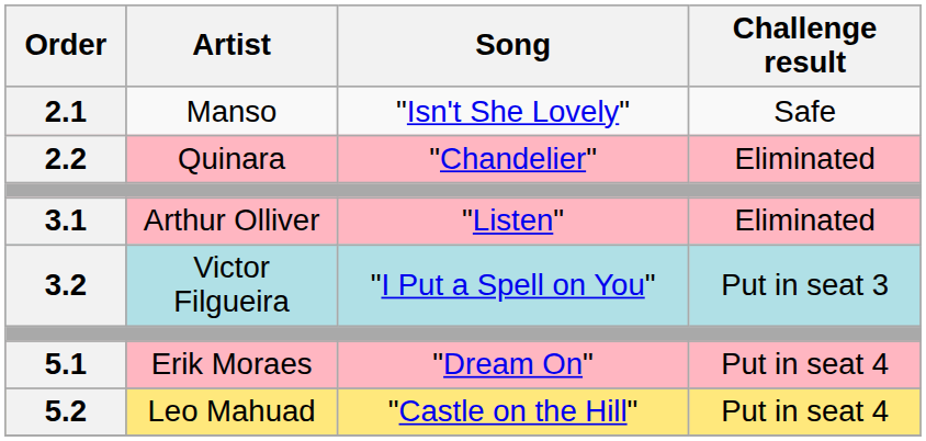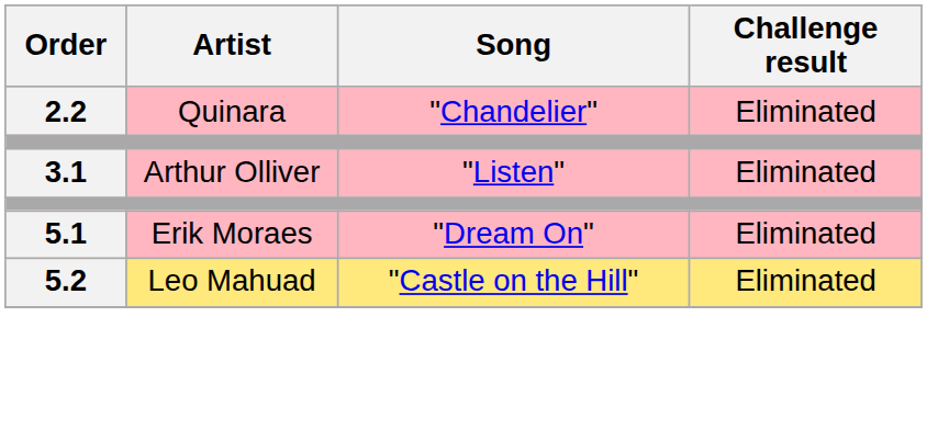 <table class="wikitable" style="text-align:center; width:55%;">
 <tr>
 <th scope="col" width="05%">Order</th>
 <th scope="col" width="15%">Artist</th>
 <th scope="col" width="25%">Song</th>
 <th scope="col" width="15%">Challenge result</th>
-</tr>
-<tr>
-<th>2.1</th>
-<td>Manso</td>
-<td>"<a href='#'>Isn't She Lovely</a>"</td>
-<td>Safe</td>
 </tr>
 <tr bgcolor=FFB6C1>
 <th>2.2</th>
 <td>Quinara</td>
 <td>"<a href='#'>Chandelier</a>"</td>
 <td>Eliminated</td>
 </tr>
 <tr>
 <td bgcolor=A9A9A9 colspan=4></td>
 </tr>
 <tr bgcolor=FFB6C1>
 <th>3.1</th>
 <td>Arthur Olliver</td>
 <td>"<a href='#'>Listen</a>"</td>
 <td>Eliminated</td>
 </tr>
-<tr bgcolor=B0E0E6>
-<th>3.2</th>
-<td>Victor Filgueira</td>
-<td>"<a href='#'>I Put a Spell on You</a>"</td>
-<td>Put in seat 3</td>
-</tr>
 <tr>
 <td bgcolor=A9A9A9 colspan=4></td>
 </tr>
 <tr bgcolor=FFB6C1>
 <th>5.1</th>
 <td>Erik Moraes</td>
 <td>"<a href='#'>Dream On</a>"</td>
-<td>Put in seat 4</td>
+<td>Eliminated</td>
 </tr>
 <tr bgcolor=FFE87C>
 <th>5.2</th>
 <td>Leo Mahuad</td>
 <td>"<a href='#'>Castle on the Hill</a>"</td>
-<td>Put in seat 4</td>
+<td>Eliminated</td>
 </tr>
 <tr>
 </tr>
 </table>
